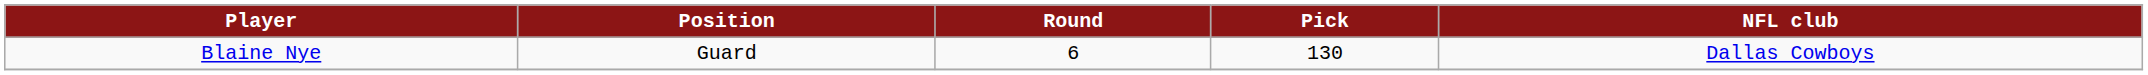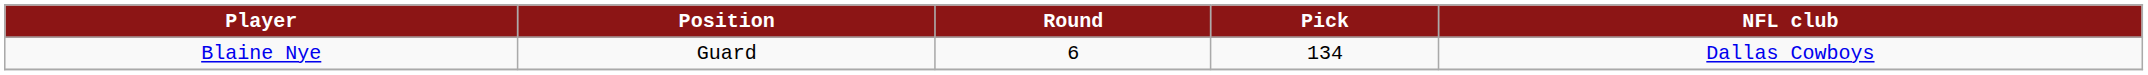 <table class="wikitable" width="70%">
 <tr align="center"  style="background: #8C1515;color:#FFFFFF;">
 <td><strong>Player</strong></td>
 <td><strong>Position</strong></td>
 <td><strong>Round</strong></td>
 <td><strong>Pick</strong></td>
 <td><strong>NFL club</strong></td>
 </tr>
 <tr align="center" bgcolor="">
 <td><a href='#'>Blaine Nye</a></td>
 <td>Guard</td>
 <td>6</td>
-<td>130</td>
+<td>134</td>
 <td><a href='#'>Dallas Cowboys</a></td>
 </tr>
 <tr align="center" bgcolor="">
 </tr>
 </table>
